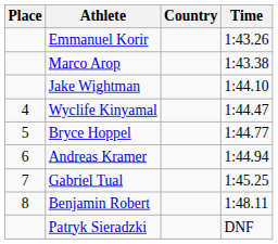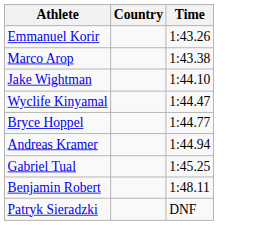 <table class="wikitable">
 <tr>
-<th>Place</th>
 <th>Athlete</th>
 <th>Country</th>
 <th>Time</th>
 </tr>
 <tr>
-<td align=center></td>
 <td><a href='#'>Emmanuel Korir</a></td>
 <td></td>
 <td>1:43.26</td>
 </tr>
 <tr>
-<td align=center></td>
 <td><a href='#'>Marco Arop</a></td>
 <td></td>
 <td>1:43.38</td>
 </tr>
 <tr>
-<td align=center></td>
 <td><a href='#'>Jake Wightman</a></td>
 <td></td>
 <td>1:44.10</td>
 </tr>
 <tr>
-<td align=center>4</td>
 <td><a href='#'>Wyclife Kinyamal</a></td>
 <td></td>
 <td>1:44.47</td>
 </tr>
 <tr>
-<td align=center>5</td>
 <td><a href='#'>Bryce Hoppel</a></td>
 <td></td>
 <td>1:44.77</td>
 </tr>
 <tr>
-<td align=center>6</td>
 <td><a href='#'>Andreas Kramer</a></td>
 <td></td>
 <td>1:44.94</td>
 </tr>
 <tr>
-<td align=center>7</td>
 <td><a href='#'>Gabriel Tual</a></td>
 <td></td>
 <td>1:45.25</td>
 </tr>
 <tr>
-<td align=center>8</td>
 <td><a href='#'>Benjamin Robert</a></td>
 <td></td>
 <td>1:48.11</td>
 </tr>
 <tr>
-<td align=center></td>
 <td><a href='#'>Patryk Sieradzki</a></td>
 <td></td>
 <td>DNF</td>
 </tr>
 </table>
